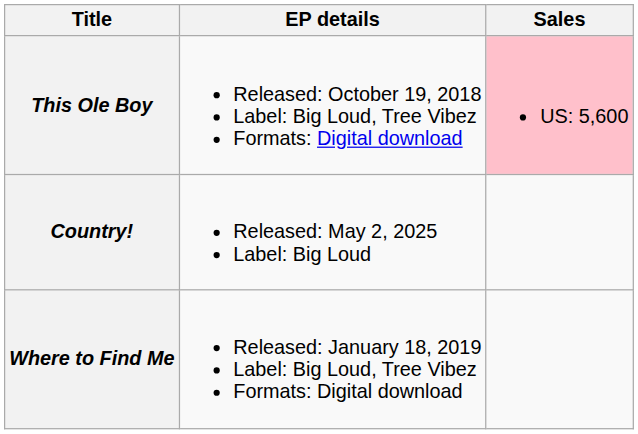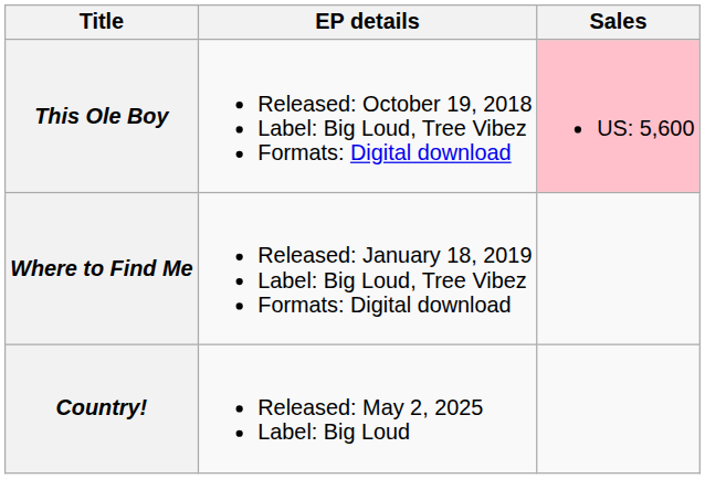 <table class="wikitable plainrowheaders">
 <tr>
 <th>Title</th>
 <th>EP details</th>
 <th>Sales</th>
 </tr>
 <tr>
 <th scope="row"><em>This Ole Boy</em></th>
 <td><br><ul><li>Released: October 19, 2018</li><li>Label: Big Loud, Tree Vibez</li><li>Formats: <a href='#'>Digital download</a></li></ul></td>
 <td style="background: pink;"><br><ul><li>US: 5,600</li></ul></td>
 </tr>
 <tr>
+<th scope="row"><em>Where to Find Me</em></th>
+<td><br><ul><li>Released: January 18, 2019</li><li>Label: Big Loud, Tree Vibez</li><li>Formats: Digital download</li></ul></td>
+<td></td>
+</tr>
+<tr>
 <th scope="row"><em>Country!</em></th>
 <td><br><ul><li>Released: May 2, 2025</li><li>Label: Big Loud</li></ul></td>
 <td></td>
 </tr>
-<tr>
-<th scope="row"><em>Where to Find Me</em></th>
-<td><br><ul><li>Released: January 18, 2019</li><li>Label: Big Loud, Tree Vibez</li><li>Formats: Digital download</li></ul></td>
-<td></td>
-</tr>
 </table>
